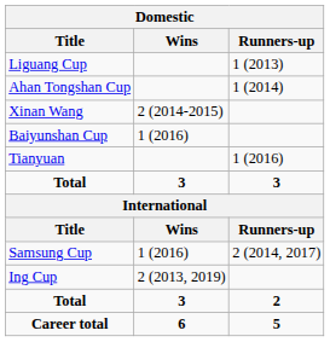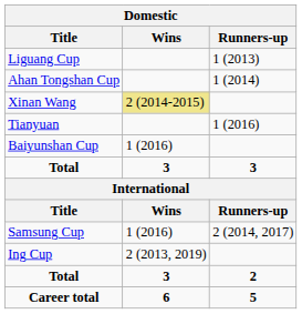 <table class="wikitable">
 <tr>
 <th colspan=3>Domestic</th>
 </tr>
 <tr>
 <th>Title</th>
 <th>Wins</th>
 <th>Runners-up</th>
 </tr>
 <tr>
 <td><a href='#'>Liguang Cup</a></td>
 <td></td>
 <td>1 (2013)</td>
 </tr>
 <tr>
 <td><a href='#'>Ahan Tongshan Cup</a></td>
 <td></td>
 <td>1 (2014)</td>
 </tr>
 <tr>
 <td><a href='#'>Xinan Wang</a></td>
-<td>2 (2014-2015)</td>
-<td></td>
-</tr>
-<tr>
-<td><a href='#'>Baiyunshan Cup</a></td>
-<td>1 (2016)</td>
+<td style="background: khaki;">2 (2014-2015)</td>
 <td></td>
 </tr>
 <tr>
 <td><a href='#'>Tianyuan</a></td>
 <td></td>
 <td>1 (2016)</td>
+</tr>
+<tr>
+<td><a href='#'>Baiyunshan Cup</a></td>
+<td>1 (2016)</td>
+<td></td>
 </tr>
 <tr align="center">
 <td><strong>Total</strong></td>
 <td><strong>3</strong></td>
 <td><strong>3</strong></td>
 </tr>
 <tr>
 <th colspan=3>International</th>
 </tr>
 <tr>
 <th>Title</th>
 <th>Wins</th>
 <th>Runners-up</th>
 </tr>
 <tr>
 <td><a href='#'> Samsung Cup</a></td>
 <td>1 (2016)</td>
 <td>2 (2014, 2017)</td>
 </tr>
 <tr>
 <td><a href='#'>Ing Cup</a></td>
 <td>2 (2013, 2019)</td>
 <td></td>
 </tr>
 <tr align="center">
 <td><strong>Total</strong></td>
 <td><strong>3</strong></td>
 <td><strong>2</strong></td>
 </tr>
 <tr align="center">
 <td><strong>Career total</strong></td>
 <td><strong>6</strong></td>
 <td><strong>5</strong></td>
 </tr>
 </table>
